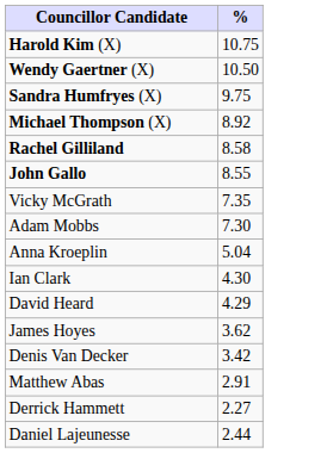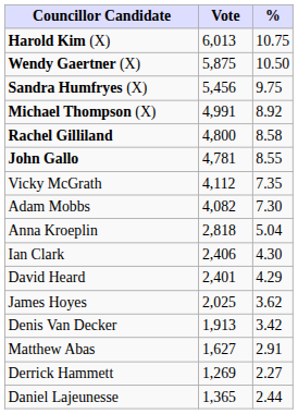 <table class="wikitable">
 <tr>
 <th style="background:#ddf; width:200px;">Councillor Candidate</th>
+<th style="background:#ddf; width:50px;">Vote</th>
 <th style="background:#ddf; width:30px;">%</th>
 </tr>
 <tr>
 <td><strong>Harold Kim</strong> (X)</td>
+<td>6,013</td>
 <td>10.75</td>
 </tr>
 <tr>
 <td><strong>Wendy Gaertner</strong> (X)</td>
+<td>5,875</td>
 <td>10.50</td>
 </tr>
 <tr>
 <td><strong>Sandra Humfryes</strong> (X)</td>
+<td>5,456</td>
 <td>9.75</td>
 </tr>
 <tr>
 <td><strong>Michael Thompson</strong> (X)</td>
+<td>4,991</td>
 <td>8.92</td>
 </tr>
 <tr>
 <td><strong>Rachel Gilliland</strong></td>
+<td>4,800</td>
 <td>8.58</td>
 </tr>
 <tr>
 <td><strong>John Gallo</strong></td>
+<td>4,781</td>
 <td>8.55</td>
 </tr>
 <tr>
 <td>Vicky McGrath</td>
+<td>4,112</td>
 <td>7.35</td>
 </tr>
 <tr>
 <td>Adam Mobbs</td>
+<td>4,082</td>
 <td>7.30</td>
 </tr>
 <tr>
 <td>Anna Kroeplin</td>
+<td>2,818</td>
 <td>5.04</td>
 </tr>
 <tr>
 <td>Ian Clark</td>
+<td>2,406</td>
 <td>4.30</td>
 </tr>
 <tr>
 <td>David Heard</td>
+<td>2,401</td>
 <td>4.29</td>
 </tr>
 <tr>
 <td>James Hoyes</td>
+<td>2,025</td>
 <td>3.62</td>
 </tr>
 <tr>
 <td>Denis Van Decker</td>
+<td>1,913</td>
 <td>3.42</td>
 </tr>
 <tr>
 <td>Matthew Abas</td>
+<td>1,627</td>
 <td>2.91</td>
 </tr>
 <tr>
 <td>Derrick Hammett</td>
+<td>1,269</td>
 <td>2.27</td>
 </tr>
 <tr>
 <td>Daniel Lajeunesse</td>
+<td>1,365</td>
 <td>2.44</td>
 </tr>
 </table>
